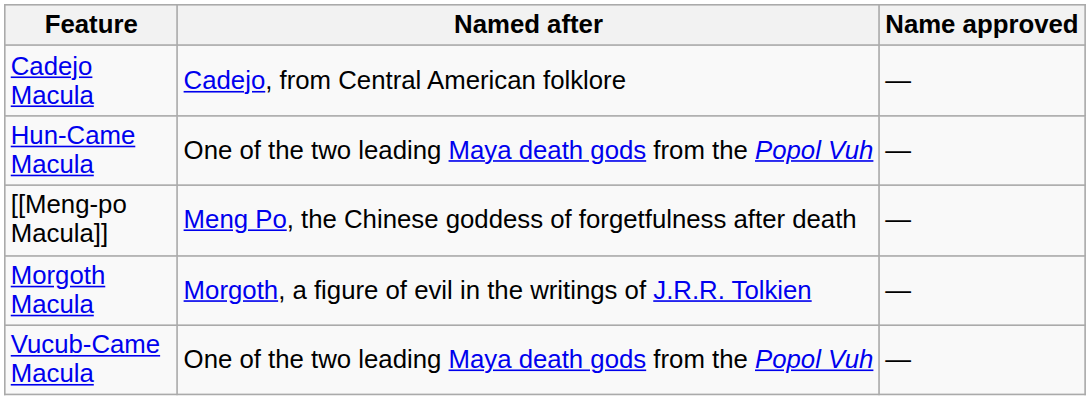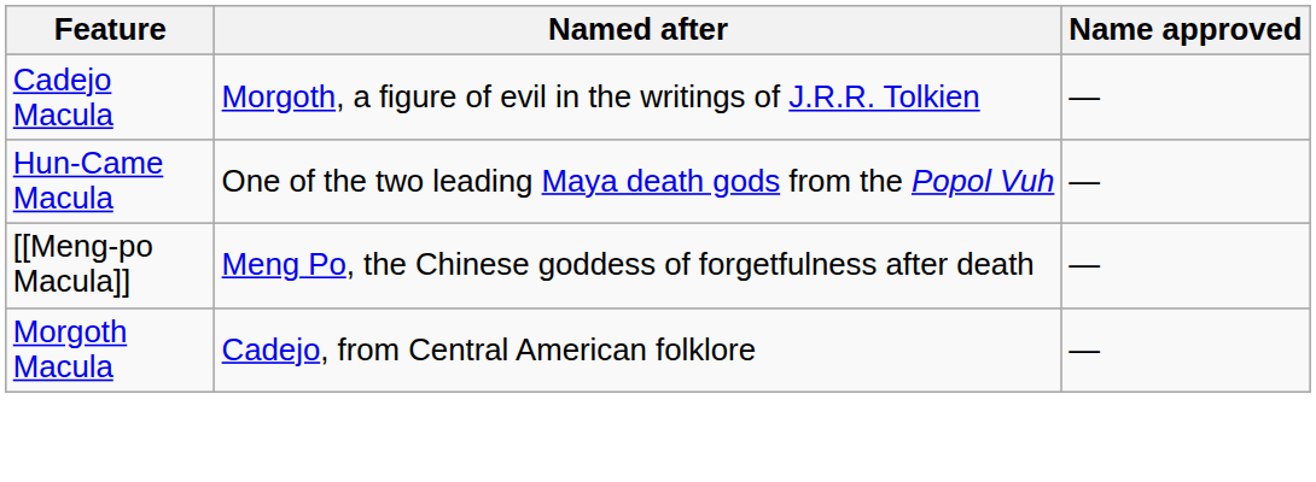 <table class="wikitable">
 <tr>
 <th width=100>Feature</th>
 <th>Named after</th>
 <th>Name approved<br></th>
 </tr>
 <tr>
 <td><a href='#'>Cadejo Macula</a></td>
-<td><a href='#'>Cadejo</a>, from Central American folklore</td>
+<td><a href='#'>Morgoth</a>, a figure of evil in the writings of <a href='#'>J.R.R. Tolkien</a></td>
 <td>—</td>
 </tr>
 <tr>
 <td><a href='#'>Hun-Came Macula</a></td>
 <td>One of the two leading <a href='#'>Maya death gods</a> from the <em><a href='#'>Popol Vuh</a></em></td>
 <td>—</td>
 </tr>
 <tr>
 <td>[[Meng-po Macula]]</td>
 <td><a href='#'>Meng Po</a>, the Chinese goddess of forgetfulness after death</td>
 <td>—</td>
 </tr>
 <tr>
 <td><a href='#'>Morgoth Macula</a></td>
-<td><a href='#'>Morgoth</a>, a figure of evil in the writings of <a href='#'>J.R.R. Tolkien</a></td>
-<td>—</td>
-</tr>
-<tr>
-<td><a href='#'>Vucub-Came Macula</a></td>
-<td>One of the two leading <a href='#'>Maya death gods</a> from the <em><a href='#'>Popol Vuh</a></em></td>
+<td><a href='#'>Cadejo</a>, from Central American folklore</td>
 <td>—</td>
 </tr>
 </table>
